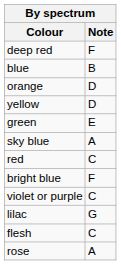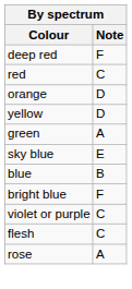 <table class="wikitable">
 <tr>
 <th colspan=2>By spectrum</th>
 </tr>
 <tr>
 <th>Colour</th>
 <th>Note</th>
 </tr>
 <tr>
 <td>deep red</td>
 <td>F</td>
 </tr>
 <tr>
-<td>blue</td>
-<td>B</td>
+<td>red</td>
+<td>C</td>
 </tr>
 <tr>
 <td>orange</td>
 <td>D</td>
 </tr>
 <tr>
 <td>yellow</td>
 <td>D</td>
 </tr>
 <tr>
 <td>green</td>
+<td>A</td>
+</tr>
+<tr>
+<td>sky blue</td>
 <td>E</td>
 </tr>
 <tr>
-<td>sky blue</td>
-<td>A</td>
-</tr>
-<tr>
-<td>red</td>
-<td>C</td>
+<td>blue</td>
+<td>B</td>
 </tr>
 <tr>
 <td>bright blue</td>
 <td>F</td>
 </tr>
 <tr>
 <td>violet or purple</td>
 <td>C</td>
 </tr>
 <tr>
-<td>lilac</td>
-<td>G</td>
-</tr>
-<tr>
 <td>flesh</td>
 <td>C</td>
 </tr>
 <tr>
 <td>rose</td>
 <td>A</td>
 </tr>
 </table>
